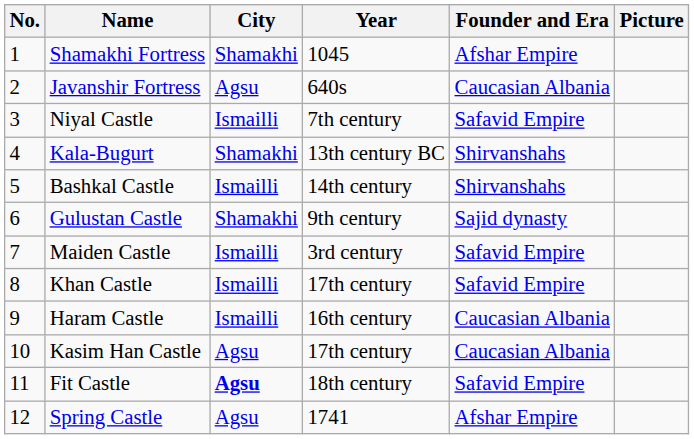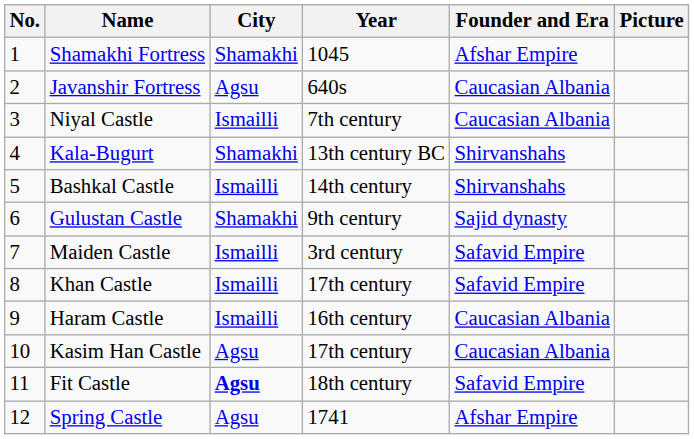 <table class="sortable wikitable">
 <tr style="background:#ccf;">
 <th>No.</th>
 <th>Name</th>
 <th>City</th>
 <th>Year</th>
 <th>Founder and Era</th>
 <th>Picture</th>
 </tr>
 <tr>
 <td>1</td>
 <td><a href='#'>Shamakhi Fortress</a></td>
 <td><a href='#'>Shamakhi</a></td>
 <td>1045</td>
 <td><a href='#'>Afshar Empire</a></td>
 <td></td>
 </tr>
 <tr>
 <td>2</td>
 <td><a href='#'>Javanshir Fortress</a></td>
 <td><a href='#'>Agsu</a></td>
 <td>640s</td>
 <td><a href='#'>Caucasian Albania</a></td>
 <td></td>
 </tr>
 <tr>
 <td>3</td>
 <td>Niyal Castle</td>
 <td><a href='#'>Ismailli</a></td>
 <td>7th century</td>
-<td><a href='#'>Safavid Empire</a></td>
+<td><a href='#'>Caucasian Albania</a></td>
 <td></td>
 </tr>
 <tr>
 <td>4</td>
 <td><a href='#'>Kala-Bugurt</a></td>
 <td><a href='#'>Shamakhi</a></td>
 <td>13th century BC</td>
 <td><a href='#'>Shirvanshahs</a></td>
 <td></td>
 </tr>
 <tr>
 <td>5</td>
 <td>Bashkal Castle</td>
 <td><a href='#'>Ismailli</a></td>
 <td>14th century</td>
 <td><a href='#'>Shirvanshahs</a></td>
 <td></td>
 </tr>
 <tr>
 <td>6</td>
 <td><a href='#'>Gulustan Castle</a></td>
 <td><a href='#'>Shamakhi</a></td>
 <td>9th century</td>
 <td><a href='#'>Sajid dynasty</a></td>
 <td></td>
 </tr>
 <tr>
 <td>7</td>
 <td>Maiden Castle</td>
 <td><a href='#'>Ismailli</a></td>
 <td>3rd century</td>
 <td><a href='#'>Safavid Empire</a></td>
 <td></td>
 </tr>
 <tr>
 <td>8</td>
 <td>Khan Castle</td>
 <td><a href='#'>Ismailli</a></td>
 <td>17th century</td>
 <td><a href='#'>Safavid Empire</a></td>
 <td></td>
 </tr>
 <tr>
 <td>9</td>
 <td>Haram Castle</td>
 <td><a href='#'>Ismailli</a></td>
 <td>16th century</td>
 <td><a href='#'>Caucasian Albania</a></td>
 <td></td>
 </tr>
 <tr>
 <td>10</td>
 <td>Kasim Han Castle</td>
 <td><a href='#'>Agsu</a></td>
 <td>17th century</td>
 <td><a href='#'>Caucasian Albania</a></td>
 <td></td>
 </tr>
 <tr>
 <td>11</td>
 <td>Fit Castle</td>
 <td><strong><a href='#'>Agsu</a></strong></td>
 <td>18th century</td>
 <td><a href='#'>Safavid Empire</a></td>
 <td></td>
 </tr>
 <tr>
 <td>12</td>
 <td><a href='#'>Spring Castle</a></td>
 <td><a href='#'>Agsu</a></td>
 <td>1741</td>
 <td><a href='#'>Afshar Empire</a></td>
 <td></td>
 </tr>
 </table>
